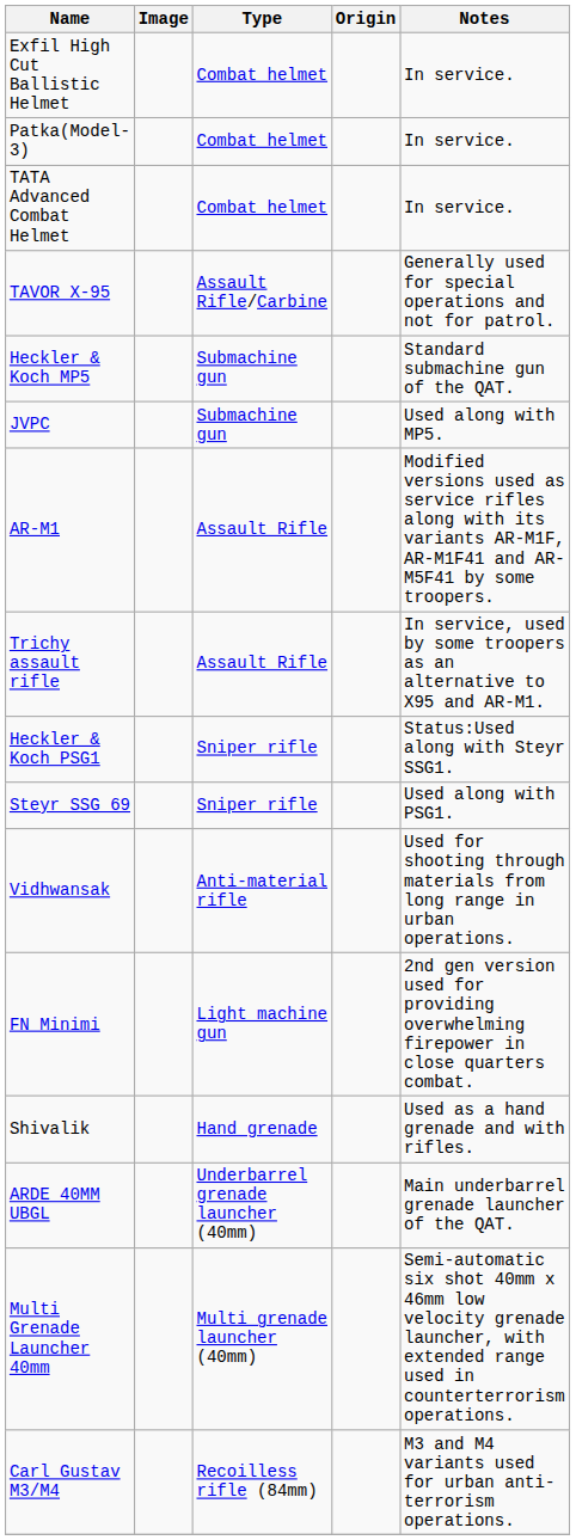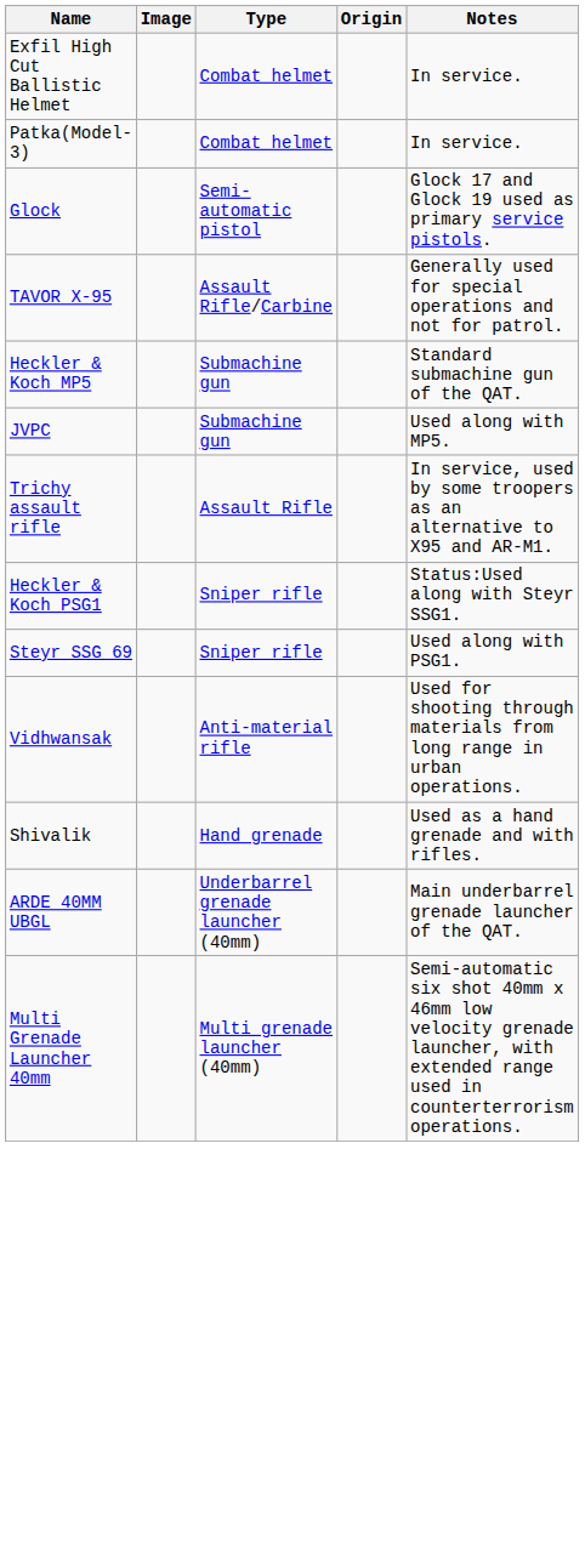 <table class="wikitable" style="width:10%;">
 <tr>
 <th style="width:5%;">Name</th>
 <th style="width:25%;">Image</th>
 <th style="width:5%;">Type</th>
 <th style="width:10%;">Origin</th>
 <th style="width:15%;">Notes</th>
 </tr>
 <tr>
 <td>Exfil High Cut Ballistic Helmet</td>
 <td></td>
 <td><a href='#'>Combat helmet</a></td>
 <td></td>
 <td>In service.</td>
 </tr>
 <tr>
 <td>Patka(Model- 3)</td>
 <td></td>
 <td><a href='#'>Combat helmet</a></td>
 <td></td>
 <td>In service.</td>
 </tr>
 <tr>
-<td>TATA Advanced Combat Helmet</td>
+<td><a href='#'>Glock</a></td>
+<td>   </td>
+<td><a href='#'>Semi-automatic pistol</a></td>
 <td></td>
-<td><a href='#'>Combat helmet</a></td>
-<td></td>
-<td>In service.</td>
+<td>Glock 17 and Glock 19 used as primary <a href='#'>service pistols</a>.</td>
 </tr>
 <tr>
 <td><a href='#'>TAVOR X-95</a></td>
 <td></td>
 <td><a href='#'>Assault Rifle</a>/<a href='#'>Carbine</a></td>
 <td></td>
 <td>Generally used for special operations and not for patrol.</td>
 </tr>
 <tr>
 <td><a href='#'>Heckler & Koch MP5</a></td>
 <td></td>
 <td><a href='#'>Submachine gun</a></td>
 <td></td>
 <td>Standard submachine gun of the QAT.</td>
 </tr>
 <tr>
 <td><a href='#'>JVPC</a></td>
 <td></td>
 <td><a href='#'>Submachine gun</a></td>
 <td></td>
 <td>Used along with MP5.</td>
-</tr>
-<tr>
-<td><a href='#'>AR-M1</a></td>
-<td></td>
-<td><a href='#'>Assault Rifle</a></td>
-<td></td>
-<td>Modified versions used as service rifles  along with its variants AR-M1F, AR-M1F41 and AR-M5F41 by some troopers.</td>
 </tr>
 <tr>
 <td><a href='#'>Trichy assault rifle</a></td>
 <td></td>
 <td><a href='#'>Assault Rifle</a></td>
 <td></td>
 <td>In service, used by some troopers as an alternative to X95 and AR-M1.</td>
 </tr>
 <tr>
 <td><a href='#'>Heckler & Koch PSG1</a></td>
 <td></td>
 <td><a href='#'>Sniper rifle</a></td>
 <td></td>
 <td>Status:Used along with Steyr SSG1.</td>
 </tr>
 <tr>
 <td><a href='#'>Steyr SSG 69</a></td>
 <td></td>
 <td><a href='#'>Sniper rifle</a></td>
 <td></td>
 <td>Used along with PSG1.</td>
 </tr>
 <tr>
 <td><a href='#'>Vidhwansak</a></td>
 <td></td>
 <td><a href='#'>Anti-material rifle</a></td>
 <td></td>
 <td>Used for shooting through materials from long range in urban operations.</td>
 </tr>
 <tr>
-<td><a href='#'>FN Minimi</a></td>
-<td></td>
-<td><a href='#'>Light machine gun</a></td>
-<td></td>
-<td>2nd gen version used for providing overwhelming firepower in close quarters combat.</td>
-</tr>
-<tr>
 <td>Shivalik</td>
 <td></td>
 <td><a href='#'>Hand grenade</a></td>
 <td></td>
 <td>Used as a hand grenade and with rifles.</td>
 </tr>
 <tr>
 <td><a href='#'>ARDE 40MM UBGL</a></td>
 <td></td>
 <td><a href='#'>Underbarrel grenade launcher</a> (40mm)</td>
 <td></td>
 <td>Main underbarrel grenade launcher of the QAT.</td>
 </tr>
 <tr>
 <td><a href='#'>Multi Grenade Launcher 40mm</a></td>
 <td></td>
 <td><a href='#'>Multi grenade launcher</a> (40mm)</td>
 <td><br></td>
 <td>Semi-automatic six shot 40mm x 46mm low velocity grenade launcher, with extended range used in counterterrorism operations.</td>
 </tr>
 <tr>
-<td><a href='#'>Carl Gustav M3/M4</a></td>
-<td></td>
-<td><a href='#'>Recoilless rifle</a> (84mm)</td>
-<td><br><br></td>
-<td>M3 and M4 variants used for urban anti-terrorism operations.</td>
-</tr>
-<tr>
 </tr>
 </table>
